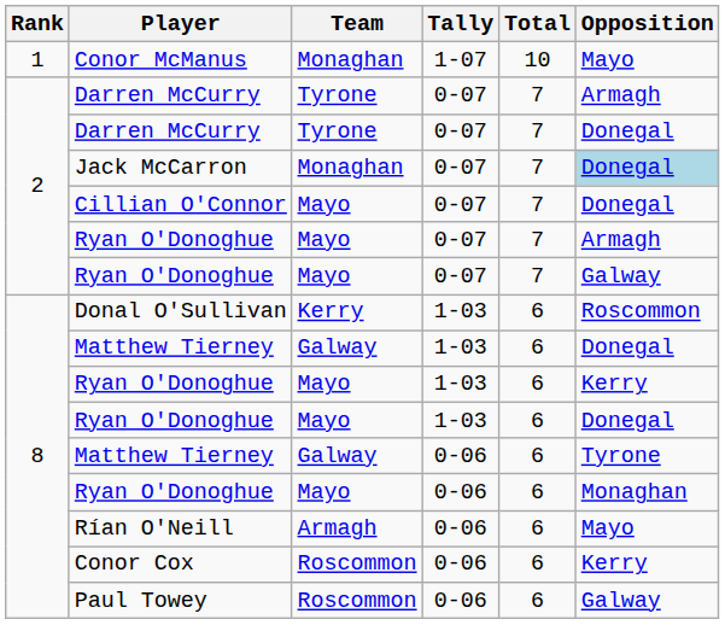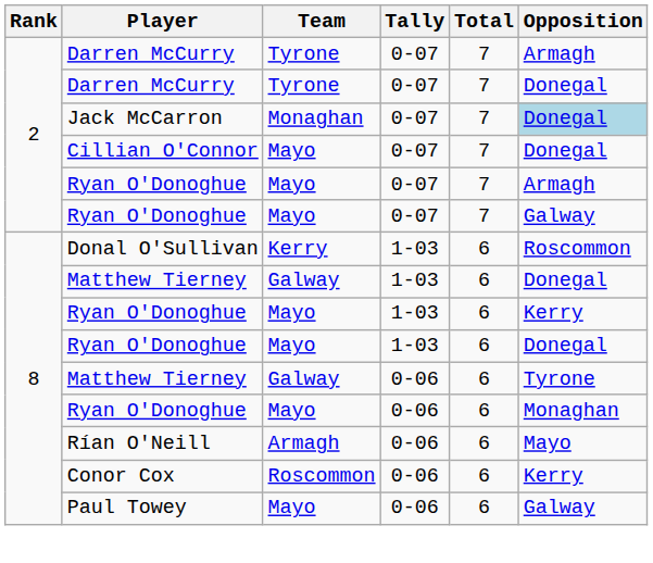 <table class="wikitable">
 <tr>
 <th>Rank</th>
 <th>Player</th>
 <th>Team</th>
 <th>Tally</th>
 <th>Total</th>
 <th>Opposition</th>
-</tr>
-<tr>
-<td rowspan=1 align=center>1</td>
-<td><a href='#'>Conor McManus</a></td>
-<td><a href='#'>Monaghan</a></td>
-<td align=center>1-07</td>
-<td align=center>10</td>
-<td><a href='#'>Mayo</a></td>
 </tr>
 <tr>
 <td rowspan=6 align=center>2</td>
 <td><a href='#'>Darren McCurry</a></td>
 <td><a href='#'>Tyrone</a></td>
 <td align=center>0-07</td>
 <td align=center>7</td>
 <td><a href='#'>Armagh</a></td>
 </tr>
 <tr>
 <td><a href='#'>Darren McCurry</a></td>
 <td><a href='#'>Tyrone</a></td>
 <td align=center>0-07</td>
 <td align=center>7</td>
 <td><a href='#'>Donegal</a></td>
 </tr>
 <tr>
 <td>Jack McCarron</td>
 <td><a href='#'>Monaghan</a></td>
 <td align=center>0-07</td>
 <td align=center>7</td>
 <td style="background: lightblue;"><a href='#'>Donegal</a></td>
 </tr>
 <tr>
 <td><a href='#'>Cillian O'Connor</a></td>
 <td><a href='#'>Mayo</a></td>
 <td align=center>0-07</td>
 <td align=center>7</td>
 <td><a href='#'>Donegal</a></td>
 </tr>
 <tr>
 <td><a href='#'>Ryan O'Donoghue</a></td>
 <td><a href='#'>Mayo</a></td>
 <td align=center>0-07</td>
 <td align=center>7</td>
 <td><a href='#'>Armagh</a></td>
 </tr>
 <tr>
 <td><a href='#'>Ryan O'Donoghue</a></td>
 <td><a href='#'>Mayo</a></td>
 <td align=center>0-07</td>
 <td align=center>7</td>
 <td><a href='#'>Galway</a></td>
 </tr>
 <tr>
 <td rowspan=9 align=center>8</td>
 <td>Donal O'Sullivan</td>
 <td><a href='#'>Kerry</a></td>
 <td align=center>1-03</td>
 <td align=center>6</td>
 <td><a href='#'>Roscommon</a></td>
 </tr>
 <tr>
 <td><a href='#'>Matthew Tierney</a></td>
 <td><a href='#'>Galway</a></td>
 <td align=center>1-03</td>
 <td align=center>6</td>
 <td><a href='#'>Donegal</a></td>
 </tr>
 <tr>
 <td><a href='#'>Ryan O'Donoghue</a></td>
 <td><a href='#'>Mayo</a></td>
 <td align=center>1-03</td>
 <td align=center>6</td>
 <td><a href='#'>Kerry</a></td>
 </tr>
 <tr>
 <td><a href='#'>Ryan O'Donoghue</a></td>
 <td><a href='#'>Mayo</a></td>
 <td align=center>1-03</td>
 <td align=center>6</td>
 <td><a href='#'>Donegal</a></td>
 </tr>
 <tr>
 <td><a href='#'>Matthew Tierney</a></td>
 <td><a href='#'>Galway</a></td>
 <td align=center>0-06</td>
 <td align=center>6</td>
 <td><a href='#'>Tyrone</a></td>
 </tr>
 <tr>
 <td><a href='#'>Ryan O'Donoghue</a></td>
 <td><a href='#'>Mayo</a></td>
 <td align=center>0-06</td>
 <td align=center>6</td>
 <td><a href='#'>Monaghan</a></td>
 </tr>
 <tr>
 <td>Rían O'Neill</td>
 <td><a href='#'>Armagh</a></td>
 <td align=center>0-06</td>
 <td align=center>6</td>
 <td><a href='#'>Mayo</a></td>
 </tr>
 <tr>
 <td>Conor Cox</td>
 <td><a href='#'>Roscommon</a></td>
 <td align=center>0-06</td>
 <td align=center>6</td>
 <td><a href='#'>Kerry</a></td>
 </tr>
 <tr>
 <td>Paul Towey</td>
-<td><a href='#'>Roscommon</a></td>
+<td><a href='#'>Mayo</a></td>
 <td align=center>0-06</td>
 <td align=center>6</td>
 <td><a href='#'>Galway</a></td>
 </tr>
 </table>
